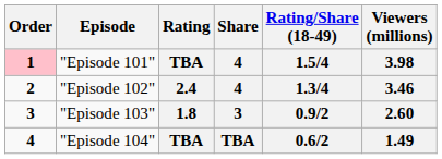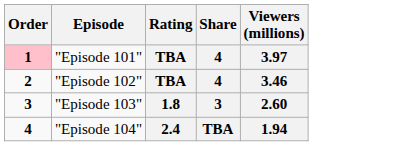 <table class="wikitable sortable">
 <tr>
 <th>Order</th>
 <th>Episode</th>
 <th>Rating</th>
 <th>Share</th>
-<th><a href='#'>Rating/Share</a><br>(18-49)</th>
 <th>Viewers<br>(millions)</th>
 </tr>
 <tr>
 <td style="background: pink; text-align:center"><strong>1</strong></td>
 <td>"Episode 101"</td>
 <th style="text-align:center">TBA</th>
 <th style="text-align:center">4</th>
-<th style="text-align:center">1.5/4</th>
-<th style="text-align:center">3.98</th>
+<th style="text-align:center">3.97</th>
 </tr>
 <tr>
 <td style="text-align:center"><strong>2</strong></td>
 <td>"Episode 102"</td>
-<th style="text-align:center">2.4</th>
+<th style="text-align:center">TBA</th>
 <th style="text-align:center">4</th>
-<th style="text-align:center">1.3/4</th>
 <th style="text-align:center">3.46</th>
 </tr>
 <tr>
 <td style="text-align:center"><strong>3</strong></td>
 <td>"Episode 103"</td>
 <th style="text-align:center">1.8</th>
 <th style="text-align:center">3</th>
-<th style="text-align:center">0.9/2</th>
 <th style="text-align:center">2.60</th>
 </tr>
 <tr>
 <td style="text-align:center"><strong>4</strong></td>
 <td>"Episode 104"</td>
+<th style="text-align:center">2.4</th>
 <th style="text-align:center">TBA</th>
-<th style="text-align:center">TBA</th>
-<th style="text-align:center">0.6/2</th>
-<th style="text-align:center">1.49</th>
+<th style="text-align:center">1.94</th>
 </tr>
 </table>
